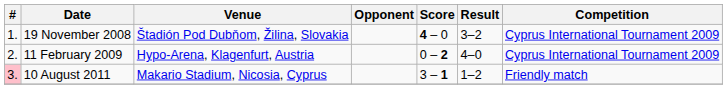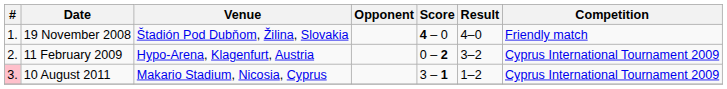 <table class="wikitable" style="font-size:95%;">
 <tr>
 <th>#</th>
 <th>Date</th>
 <th>Venue</th>
 <th>Opponent</th>
 <th>Score</th>
 <th>Result</th>
 <th>Competition</th>
 </tr>
 <tr>
 <td>1.</td>
 <td>19 November 2008</td>
 <td><a href='#'>Štadión Pod Dubňom</a>, <a href='#'>Žilina</a>, <a href='#'>Slovakia</a></td>
 <td></td>
 <td><strong>4</strong> – 0</td>
-<td>3–2</td>
-<td><a href='#'>Cyprus International Tournament 2009</a></td>
+<td>4–0</td>
+<td><a href='#'>Friendly match</a></td>
 </tr>
 <tr>
 <td>2.</td>
 <td>11 February 2009</td>
 <td><a href='#'>Hypo-Arena</a>, <a href='#'>Klagenfurt</a>, <a href='#'>Austria</a></td>
 <td></td>
 <td>0 – <strong>2</strong></td>
-<td>4–0</td>
+<td>3–2</td>
 <td><a href='#'>Cyprus International Tournament 2009</a></td>
 </tr>
 <tr>
 <td style="background: pink;">3.</td>
 <td>10 August 2011</td>
 <td><a href='#'>Makario Stadium</a>, <a href='#'>Nicosia</a>, <a href='#'>Cyprus</a></td>
 <td></td>
 <td>3 – <strong>1</strong></td>
 <td>1–2</td>
-<td><a href='#'>Friendly match</a></td>
+<td><a href='#'>Cyprus International Tournament 2009</a></td>
 </tr>
 <tr>
 </tr>
 </table>
